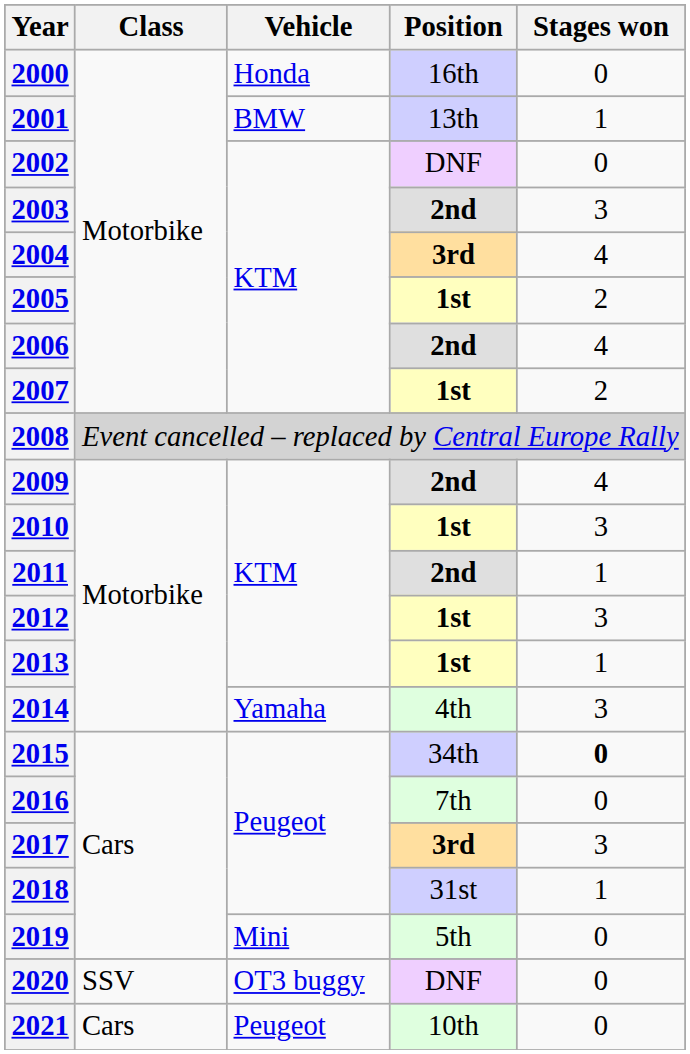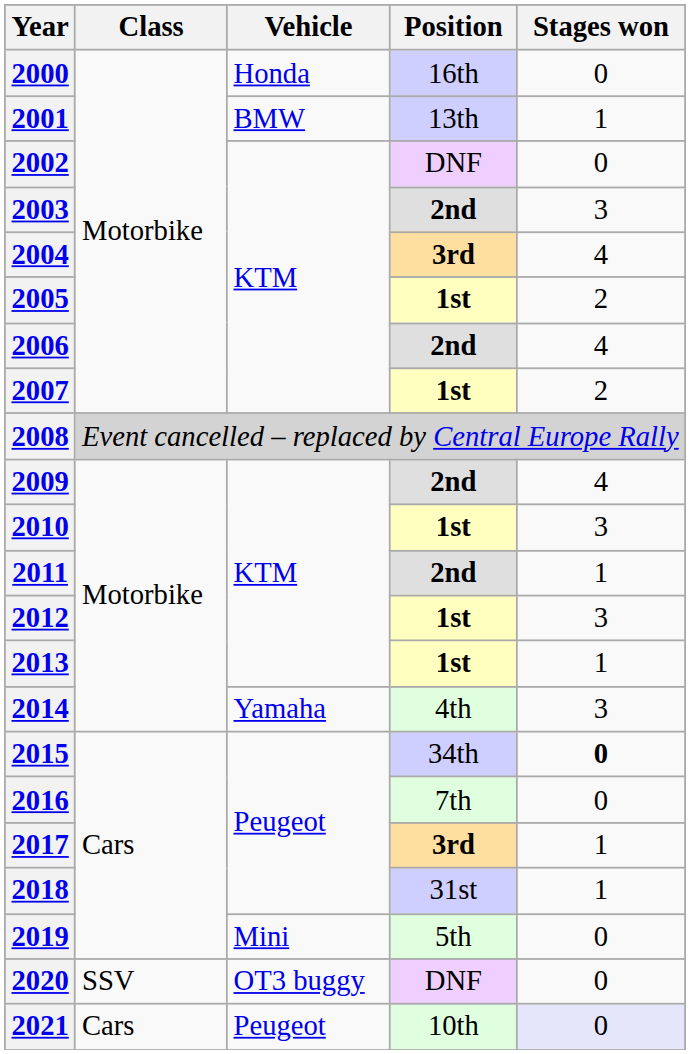 <table class="wikitable">
 <tr>
 <th>Year</th>
 <th>Class</th>
 <th>Vehicle</th>
 <th>Position</th>
 <th>Stages won</th>
 </tr>
 <tr>
 <th><a href='#'>2000</a></th>
 <td rowspan=8>Motorbike</td>
 <td> <a href='#'>Honda</a></td>
 <td align="center" style="background:#CFCFFF;">16th</td>
 <td align="center">0</td>
 </tr>
 <tr>
 <th><a href='#'>2001</a></th>
 <td> <a href='#'>BMW</a></td>
 <td align="center" style="background:#CFCFFF;">13th</td>
 <td align="center">1</td>
 </tr>
 <tr>
 <th><a href='#'>2002</a></th>
 <td rowspan=6> <a href='#'>KTM</a></td>
 <td align="center" style="background:#EFCFFF;">DNF</td>
 <td align="center">0</td>
 </tr>
 <tr>
 <th><a href='#'>2003</a></th>
 <td align="center" style="background:#DFDFDF;"><strong>2nd</strong></td>
 <td align="center">3</td>
 </tr>
 <tr>
 <th><a href='#'>2004</a></th>
 <td align="center" style="background:#FFDF9F;"><strong>3rd</strong></td>
 <td align="center">4</td>
 </tr>
 <tr>
 <th><a href='#'>2005</a></th>
 <td align="center" style="background:#FFFFBF;"><strong>1st</strong></td>
 <td align="center">2</td>
 </tr>
 <tr>
 <th><a href='#'>2006</a></th>
 <td align="center" style="background:#DFDFDF;"><strong>2nd</strong></td>
 <td align="center">4</td>
 </tr>
 <tr>
 <th><a href='#'>2007</a></th>
 <td align="center" style="background:#FFFFBF;"><strong>1st</strong></td>
 <td align="center">2</td>
 </tr>
 <tr>
 <th><a href='#'>2008</a></th>
 <td colspan=4 align=center style="background:lightgrey;"><em>Event cancelled – replaced by <a href='#'>Central Europe Rally</a></em></td>
 </tr>
 <tr>
 <th><a href='#'>2009</a></th>
 <td rowspan=6>Motorbike</td>
 <td rowspan=5> <a href='#'>KTM</a></td>
 <td align="center" style="background:#DFDFDF;"><strong>2nd</strong></td>
 <td align="center">4</td>
 </tr>
 <tr>
 <th><a href='#'>2010</a></th>
 <td align="center" style="background:#FFFFBF;"><strong>1st</strong></td>
 <td align="center">3</td>
 </tr>
 <tr>
 <th><a href='#'>2011</a></th>
 <td align="center" style="background:#DFDFDF;"><strong>2nd</strong></td>
 <td align="center">1</td>
 </tr>
 <tr>
 <th><a href='#'>2012</a></th>
 <td align="center" style="background:#FFFFBF;"><strong>1st</strong></td>
 <td align="center">3</td>
 </tr>
 <tr>
 <th><a href='#'>2013</a></th>
 <td align="center" style="background:#FFFFBF;"><strong>1st</strong></td>
 <td align="center">1</td>
 </tr>
 <tr>
 <th><a href='#'>2014</a></th>
 <td> <a href='#'>Yamaha</a></td>
 <td align="center" style="background:#DFFFDF;">4th</td>
 <td align="center">3</td>
 </tr>
 <tr>
 <th><a href='#'>2015</a></th>
 <td rowspan=5>Cars</td>
 <td rowspan=4> <a href='#'>Peugeot</a></td>
 <td align="center" style="background:#CFCFFF;">34th</td>
 <td align="center"><strong>0</strong></td>
 </tr>
 <tr>
 <th><a href='#'>2016</a></th>
 <td align="center" style="background:#DFFFDF;">7th</td>
 <td align="center">0</td>
 </tr>
 <tr>
 <th><a href='#'>2017</a></th>
 <td align="center" style="background:#FFDF9F;"><strong>3rd</strong></td>
-<td align="center">3</td>
+<td align="center">1</td>
 </tr>
 <tr>
 <th><a href='#'>2018</a></th>
 <td align="center" style="background:#CFCFFF;">31st</td>
 <td align="center">1</td>
 </tr>
 <tr>
 <th><a href='#'>2019</a></th>
 <td rowspan=1> <a href='#'>Mini</a></td>
 <td align="center" style="background:#DFFFDF;">5th</td>
 <td align="center">0</td>
 </tr>
 <tr>
 <th><a href='#'>2020</a></th>
 <td rowspan=1>SSV</td>
 <td rowspan=1> <a href='#'>OT3 buggy</a></td>
 <td align="center" style="background:#EFCFFF;">DNF</td>
 <td align="center">0</td>
 </tr>
 <tr>
 <th><a href='#'>2021</a></th>
 <td rowspan=1>Cars</td>
 <td rowspan=1> <a href='#'>Peugeot</a></td>
 <td align="center" style="background:#DFFFDF;">10th</td>
-<td align="center">0</td>
+<td align="center" style="background: lavender;">0</td>
 </tr>
 <tr>
 </tr>
 </table>
